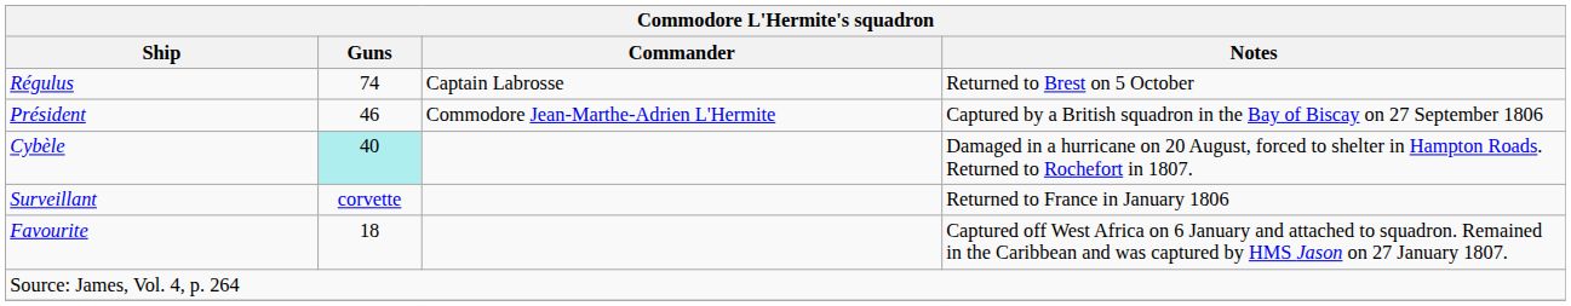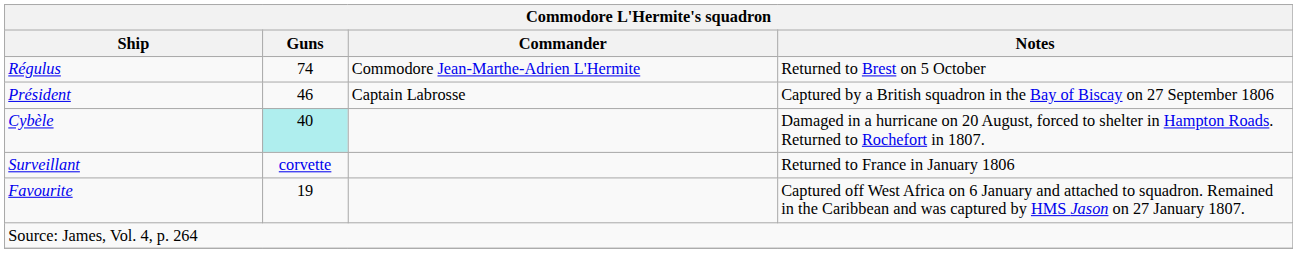 <table class="wikitable" width=100%>
 <tr valign="top">
 <th colspan="11" bgcolor="white">Commodore L'Hermite's squadron</th>
 </tr>
 <tr valign="top"|- valign="top">
 <th width=15%; align= center>Ship</th>
 <th width=5%; align= center>Guns</th>
 <th width=25%; align= center>Commander</th>
 <th width=30%; align= center>Notes</th>
 </tr>
 <tr valign="top">
 <td align= left><a href='#'><em>Régulus</em></a></td>
 <td align= center>74</td>
-<td align= left>Captain Labrosse</td>
+<td align= left>Commodore <a href='#'>Jean-Marthe-Adrien L'Hermite</a></td>
 <td align= left>Returned to <a href='#'>Brest</a> on 5 October</td>
 </tr>
 <tr valign="top">
 <td align= left><a href='#'><em>Président</em></a></td>
 <td align= center>46</td>
-<td align= left>Commodore <a href='#'>Jean-Marthe-Adrien L'Hermite</a></td>
+<td align= left>Captain Labrosse</td>
 <td align= left>Captured by a British squadron in the <a href='#'>Bay of Biscay</a> on 27 September 1806</td>
 </tr>
 <tr valign="top">
 <td align= left><a href='#'><em>Cybèle</em></a></td>
 <td align= center style="background: paleturquoise;">40</td>
 <td align= left></td>
 <td align= left>Damaged in a hurricane on 20 August, forced to shelter in <a href='#'>Hampton Roads</a>. Returned to <a href='#'>Rochefort</a> in 1807.</td>
 </tr>
 <tr valign="top">
 <td align= left><a href='#'><em>Surveillant</em></a></td>
 <td align= center><a href='#'>corvette</a></td>
 <td align= left></td>
 <td align= left>Returned to France in January 1806</td>
 </tr>
 <tr valign="top">
 <td align= left><a href='#'><em>Favourite</em></a></td>
-<td align= center>18</td>
+<td align= center>19</td>
 <td align= left></td>
 <td align= left>Captured off West Africa on 6 January and attached to squadron. Remained in the Caribbean and was captured by <a href='#'>HMS <em>Jason</em></a> on 27 January 1807.</td>
 </tr>
 <tr valign="top">
 <td colspan="9" align="left">Source: James, Vol. 4, p. 264</td>
 </tr>
 <tr>
 </tr>
 </table>
